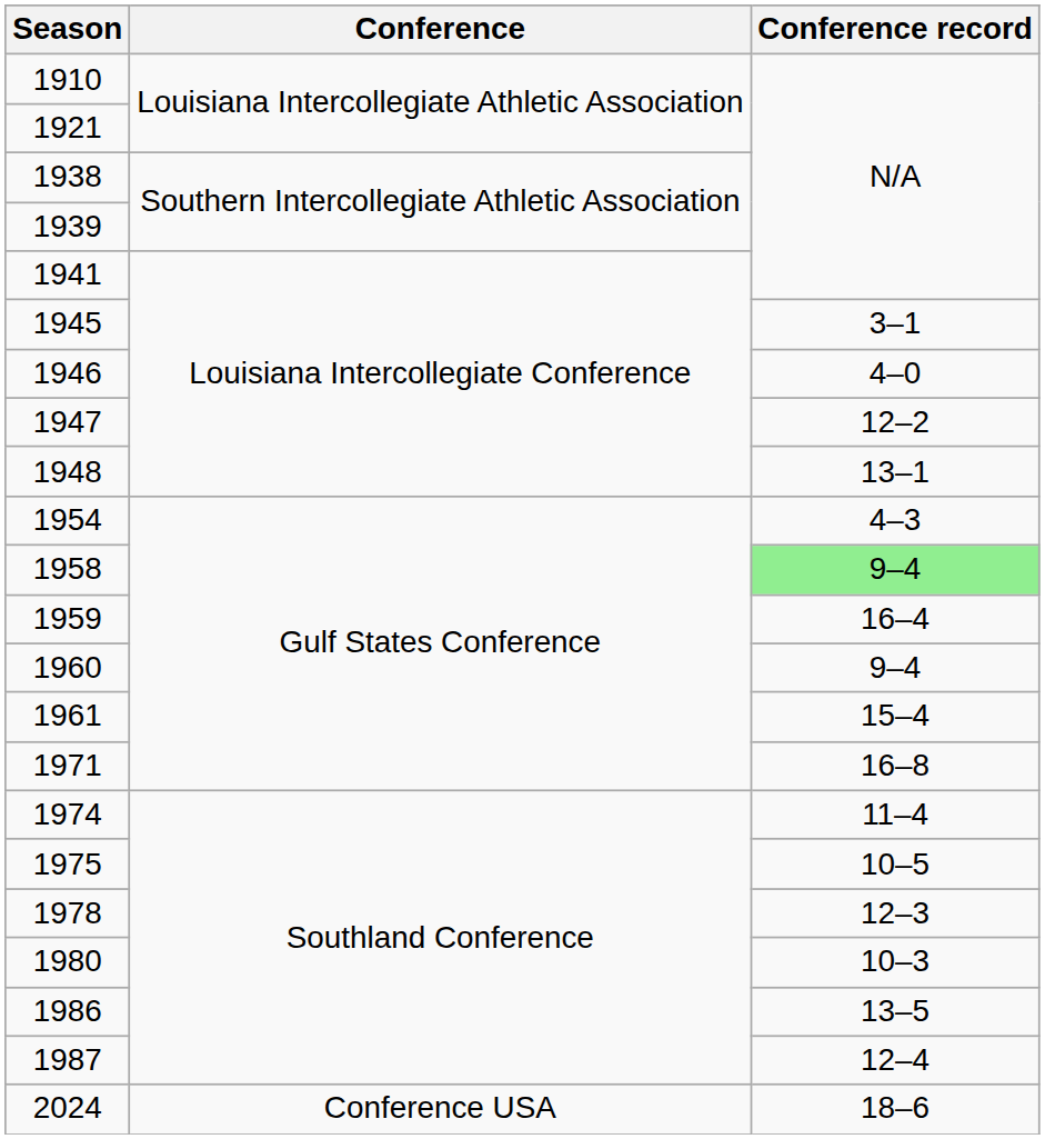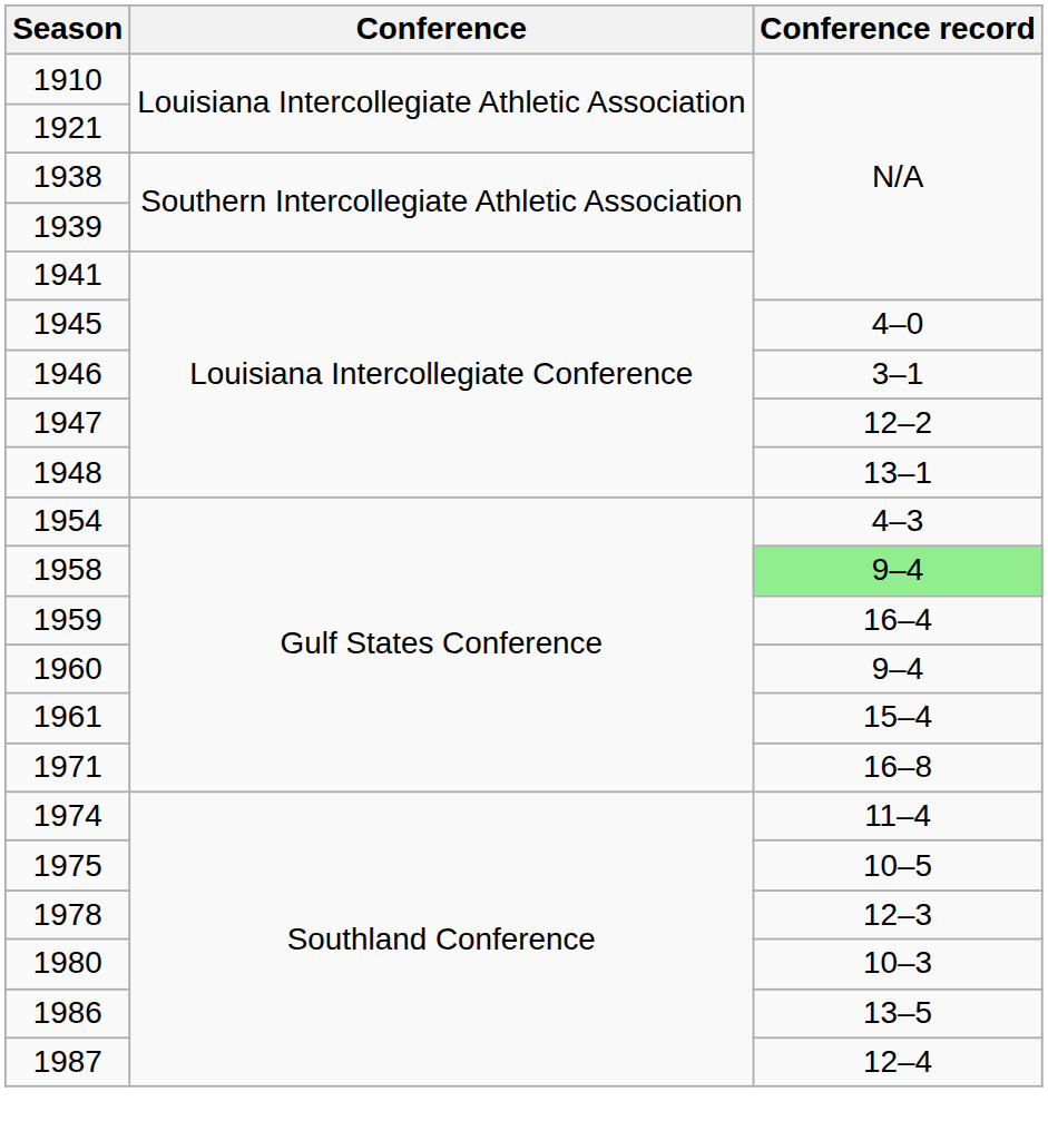 <table class="wikitable">
 <tr align="center">
 <th>Season</th>
 <th>Conference</th>
 <th>Conference record</th>
 </tr>
 <tr align="center">
 <td>1910</td>
 <td rowspan="2">Louisiana Intercollegiate Athletic Association</td>
 <td rowspan="5">N/A</td>
 </tr>
 <tr align="center">
 <td>1921</td>
 </tr>
 <tr align="center">
 <td>1938</td>
 <td rowspan="2">Southern Intercollegiate Athletic Association</td>
 </tr>
 <tr align="center">
 <td>1939</td>
 </tr>
 <tr align="center">
 <td>1941</td>
 <td rowspan="5">Louisiana Intercollegiate Conference</td>
 </tr>
 <tr align="center">
 <td>1945</td>
-<td>3–1</td>
+<td>4–0</td>
 </tr>
 <tr align="center">
 <td>1946</td>
-<td>4–0</td>
+<td>3–1</td>
 </tr>
 <tr align="center">
 <td>1947</td>
 <td>12–2</td>
 </tr>
 <tr align="center">
 <td>1948</td>
 <td>13–1</td>
 </tr>
 <tr align="center">
 <td>1954</td>
 <td rowspan="6">Gulf States Conference</td>
 <td>4–3</td>
 </tr>
 <tr align="center">
 <td>1958</td>
 <td style="background: lightgreen;">9–4</td>
 </tr>
 <tr align="center">
 <td>1959</td>
 <td>16–4</td>
 </tr>
 <tr align="center">
 <td>1960</td>
 <td>9–4</td>
 </tr>
 <tr align="center">
 <td>1961</td>
 <td>15–4</td>
 </tr>
 <tr align="center">
 <td>1971</td>
 <td>16–8</td>
 </tr>
 <tr align="center">
 <td>1974</td>
 <td rowspan="6">Southland Conference</td>
 <td>11–4</td>
 </tr>
 <tr align="center">
 <td>1975</td>
 <td>10–5</td>
 </tr>
 <tr align="center">
 <td>1978</td>
 <td>12–3</td>
 </tr>
 <tr align="center">
 <td>1980</td>
 <td>10–3</td>
 </tr>
 <tr align="center">
 <td>1986</td>
 <td>13–5</td>
 </tr>
 <tr align="center">
 <td>1987</td>
 <td>12–4</td>
 </tr>
-<tr align="center">
-<td>2024</td>
-<td>Conference USA</td>
-<td>18–6</td>
-</tr>
 </table>
